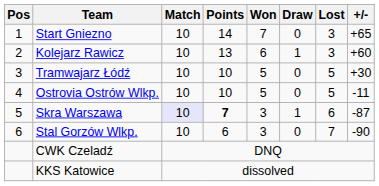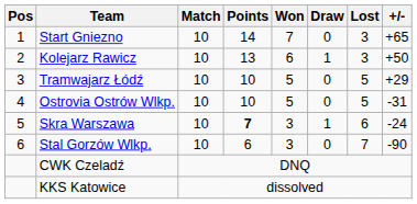 <table class=wikitable style="font-size: 90%">
 <tr align=center >
 <th>Pos</th>
 <th>Team</th>
 <th>Match</th>
 <th>Points</th>
 <th>Won</th>
 <th>Draw</th>
 <th>Lost</th>
 <th>+/-</th>
 </tr>
 <tr align=center >
 <td>1</td>
 <td align=left><a href='#'>Start Gniezno</a></td>
 <td>10</td>
 <td>14</td>
 <td>7</td>
 <td>0</td>
 <td>3</td>
 <td>+65</td>
 </tr>
 <tr align=center >
 <td>2</td>
 <td align=left><a href='#'>Kolejarz Rawicz</a></td>
 <td>10</td>
 <td>13</td>
 <td>6</td>
 <td>1</td>
 <td>3</td>
-<td>+60</td>
+<td>+50</td>
 </tr>
 <tr align=center>
 <td>3</td>
 <td align=left><a href='#'>Tramwajarz Łódź</a></td>
 <td>10</td>
 <td>10</td>
 <td>5</td>
 <td>0</td>
 <td>5</td>
-<td>+30</td>
+<td>+29</td>
 </tr>
 <tr align=center>
 <td>4</td>
 <td align=left><a href='#'>Ostrovia Ostrów Wlkp.</a></td>
 <td>10</td>
 <td>10</td>
 <td>5</td>
 <td>0</td>
 <td>5</td>
-<td>-11</td>
+<td>-31</td>
 </tr>
 <tr align=center>
 <td>5</td>
 <td align=left><a href='#'>Skra Warszawa</a></td>
-<td style="background: lavender;">10</td>
+<td>10</td>
 <td><strong>7</strong></td>
 <td>3</td>
 <td>1</td>
 <td>6</td>
-<td>-87</td>
+<td>-24</td>
 </tr>
 <tr align=center>
 <td>6</td>
 <td align=left><a href='#'>Stal Gorzów Wlkp.</a></td>
 <td>10</td>
 <td>6</td>
 <td>3</td>
 <td>0</td>
 <td>7</td>
 <td>-90</td>
 </tr>
 <tr align=center >
 <td></td>
 <td align=left>CWK Czeladź</td>
 <td colspan=6>DNQ</td>
 </tr>
 <tr align=center >
 <td></td>
 <td align=left>KKS Katowice</td>
 <td colspan=6>dissolved</td>
 </tr>
 </table>
